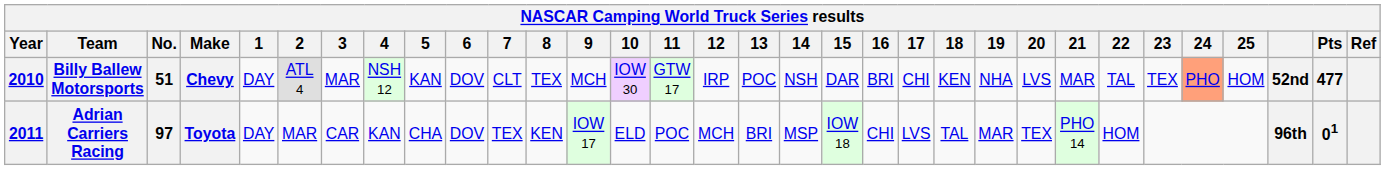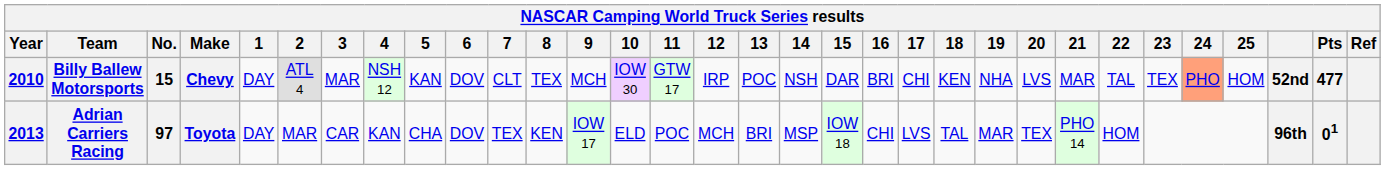 <table class="wikitable" style="text-align:center; font-size:75%">
 <tr>
 <th colspan=45><a href='#'>NASCAR Camping World Truck Series</a> results</th>
 </tr>
 <tr>
 <th>Year</th>
 <th>Team</th>
 <th>No.</th>
 <th>Make</th>
 <th>1</th>
 <th>2</th>
 <th>3</th>
 <th>4</th>
 <th>5</th>
 <th>6</th>
 <th>7</th>
 <th>8</th>
 <th>9</th>
 <th>10</th>
 <th>11</th>
 <th>12</th>
 <th>13</th>
 <th>14</th>
 <th>15</th>
 <th>16</th>
 <th>17</th>
 <th>18</th>
 <th>19</th>
 <th>20</th>
 <th>21</th>
 <th>22</th>
 <th>23</th>
 <th>24</th>
 <th>25</th>
 <th></th>
 <th>Pts</th>
 <th>Ref</th>
 </tr>
 <tr>
 <th><a href='#'>2010</a></th>
 <th><a href='#'>Billy Ballew Motorsports</a></th>
-<th>51</th>
+<th>15</th>
 <th><a href='#'>Chevy</a></th>
 <td><a href='#'>DAY</a></td>
 <td style="background:#DFDFDF;"><a href='#'>ATL</a><br><small>4</small></td>
 <td><a href='#'>MAR</a></td>
 <td style="background:#DFFFDF;"><a href='#'>NSH</a><br><small>12</small></td>
 <td><a href='#'>KAN</a></td>
 <td><a href='#'>DOV</a></td>
 <td><a href='#'>CLT</a></td>
 <td><a href='#'>TEX</a></td>
 <td><a href='#'>MCH</a></td>
 <td style="background:#EFCFFF;"><a href='#'>IOW</a><br><small>30</small></td>
 <td style="background:#DFFFDF;"><a href='#'>GTW</a><br><small>17</small></td>
 <td><a href='#'>IRP</a></td>
 <td><a href='#'>POC</a></td>
 <td><a href='#'>NSH</a></td>
 <td><a href='#'>DAR</a></td>
 <td><a href='#'>BRI</a></td>
 <td><a href='#'>CHI</a></td>
 <td><a href='#'>KEN</a></td>
 <td><a href='#'>NHA</a></td>
 <td><a href='#'>LVS</a></td>
 <td><a href='#'>MAR</a></td>
 <td><a href='#'>TAL</a></td>
 <td><a href='#'>TEX</a></td>
 <td style="background: lightsalmon;"><a href='#'>PHO</a></td>
 <td><a href='#'>HOM</a></td>
 <th>52nd</th>
 <th>477</th>
 <th></th>
 </tr>
 <tr>
-<th><a href='#'>2011</a></th>
+<th><a href='#'>2013</a></th>
 <th><a href='#'>Adrian Carriers Racing</a></th>
 <th>97</th>
 <th><a href='#'>Toyota</a></th>
 <td><a href='#'>DAY</a></td>
 <td><a href='#'>MAR</a></td>
 <td><a href='#'>CAR</a></td>
 <td><a href='#'>KAN</a></td>
 <td><a href='#'>CHA</a></td>
 <td><a href='#'>DOV</a></td>
 <td><a href='#'>TEX</a></td>
 <td><a href='#'>KEN</a></td>
 <td style="background:#DFFFDF;"><a href='#'>IOW</a><br><small>17</small></td>
 <td><a href='#'>ELD</a></td>
 <td><a href='#'>POC</a></td>
 <td><a href='#'>MCH</a></td>
 <td><a href='#'>BRI</a></td>
 <td><a href='#'>MSP</a></td>
 <td style="background:#DFFFDF;"><a href='#'>IOW</a><br><small>18</small></td>
 <td><a href='#'>CHI</a></td>
 <td><a href='#'>LVS</a></td>
 <td><a href='#'>TAL</a></td>
 <td><a href='#'>MAR</a></td>
 <td><a href='#'>TEX</a></td>
 <td style="background:#DFFFDF;"><a href='#'>PHO</a><br><small>14</small></td>
 <td><a href='#'>HOM</a></td>
 <td colspan=3></td>
 <th>96th</th>
 <th>0<sup>1</sup></th>
 <th></th>
 </tr>
 </table>
